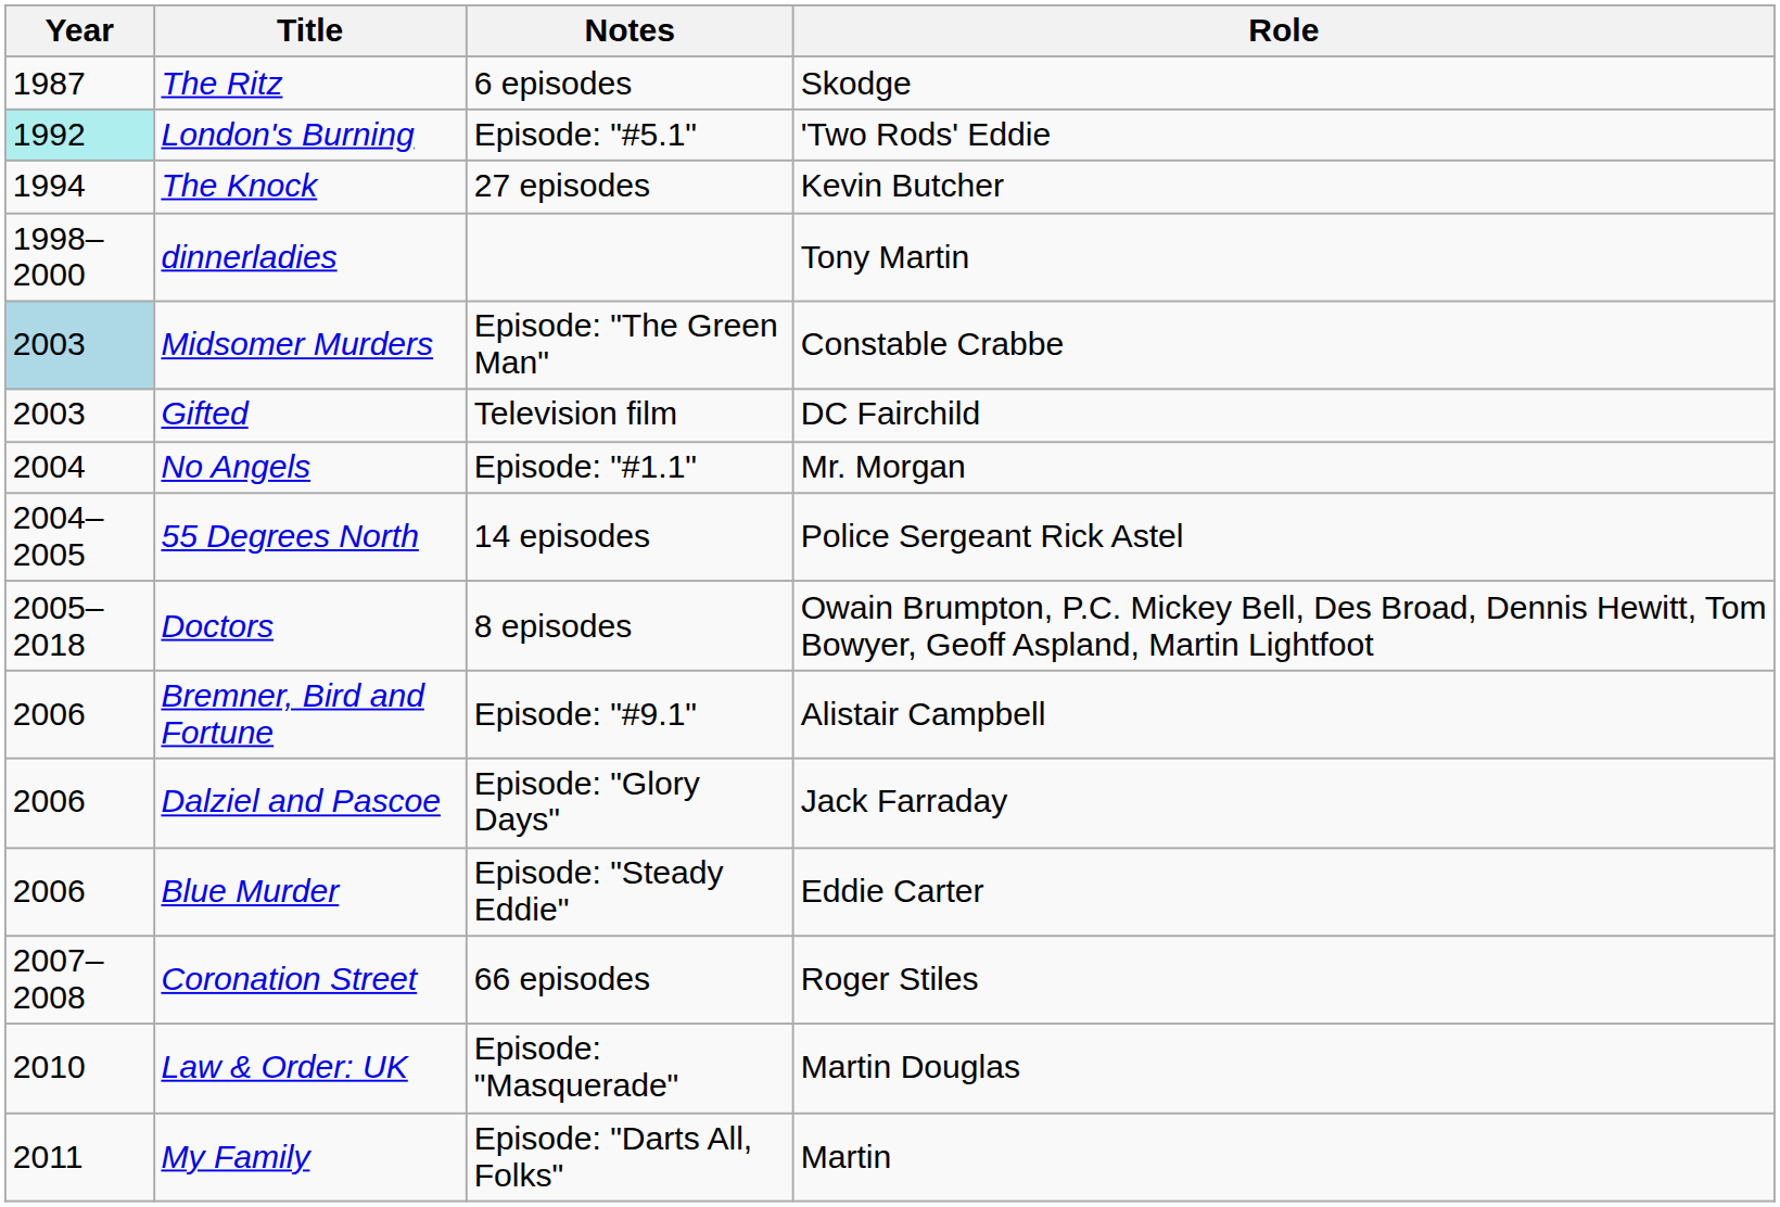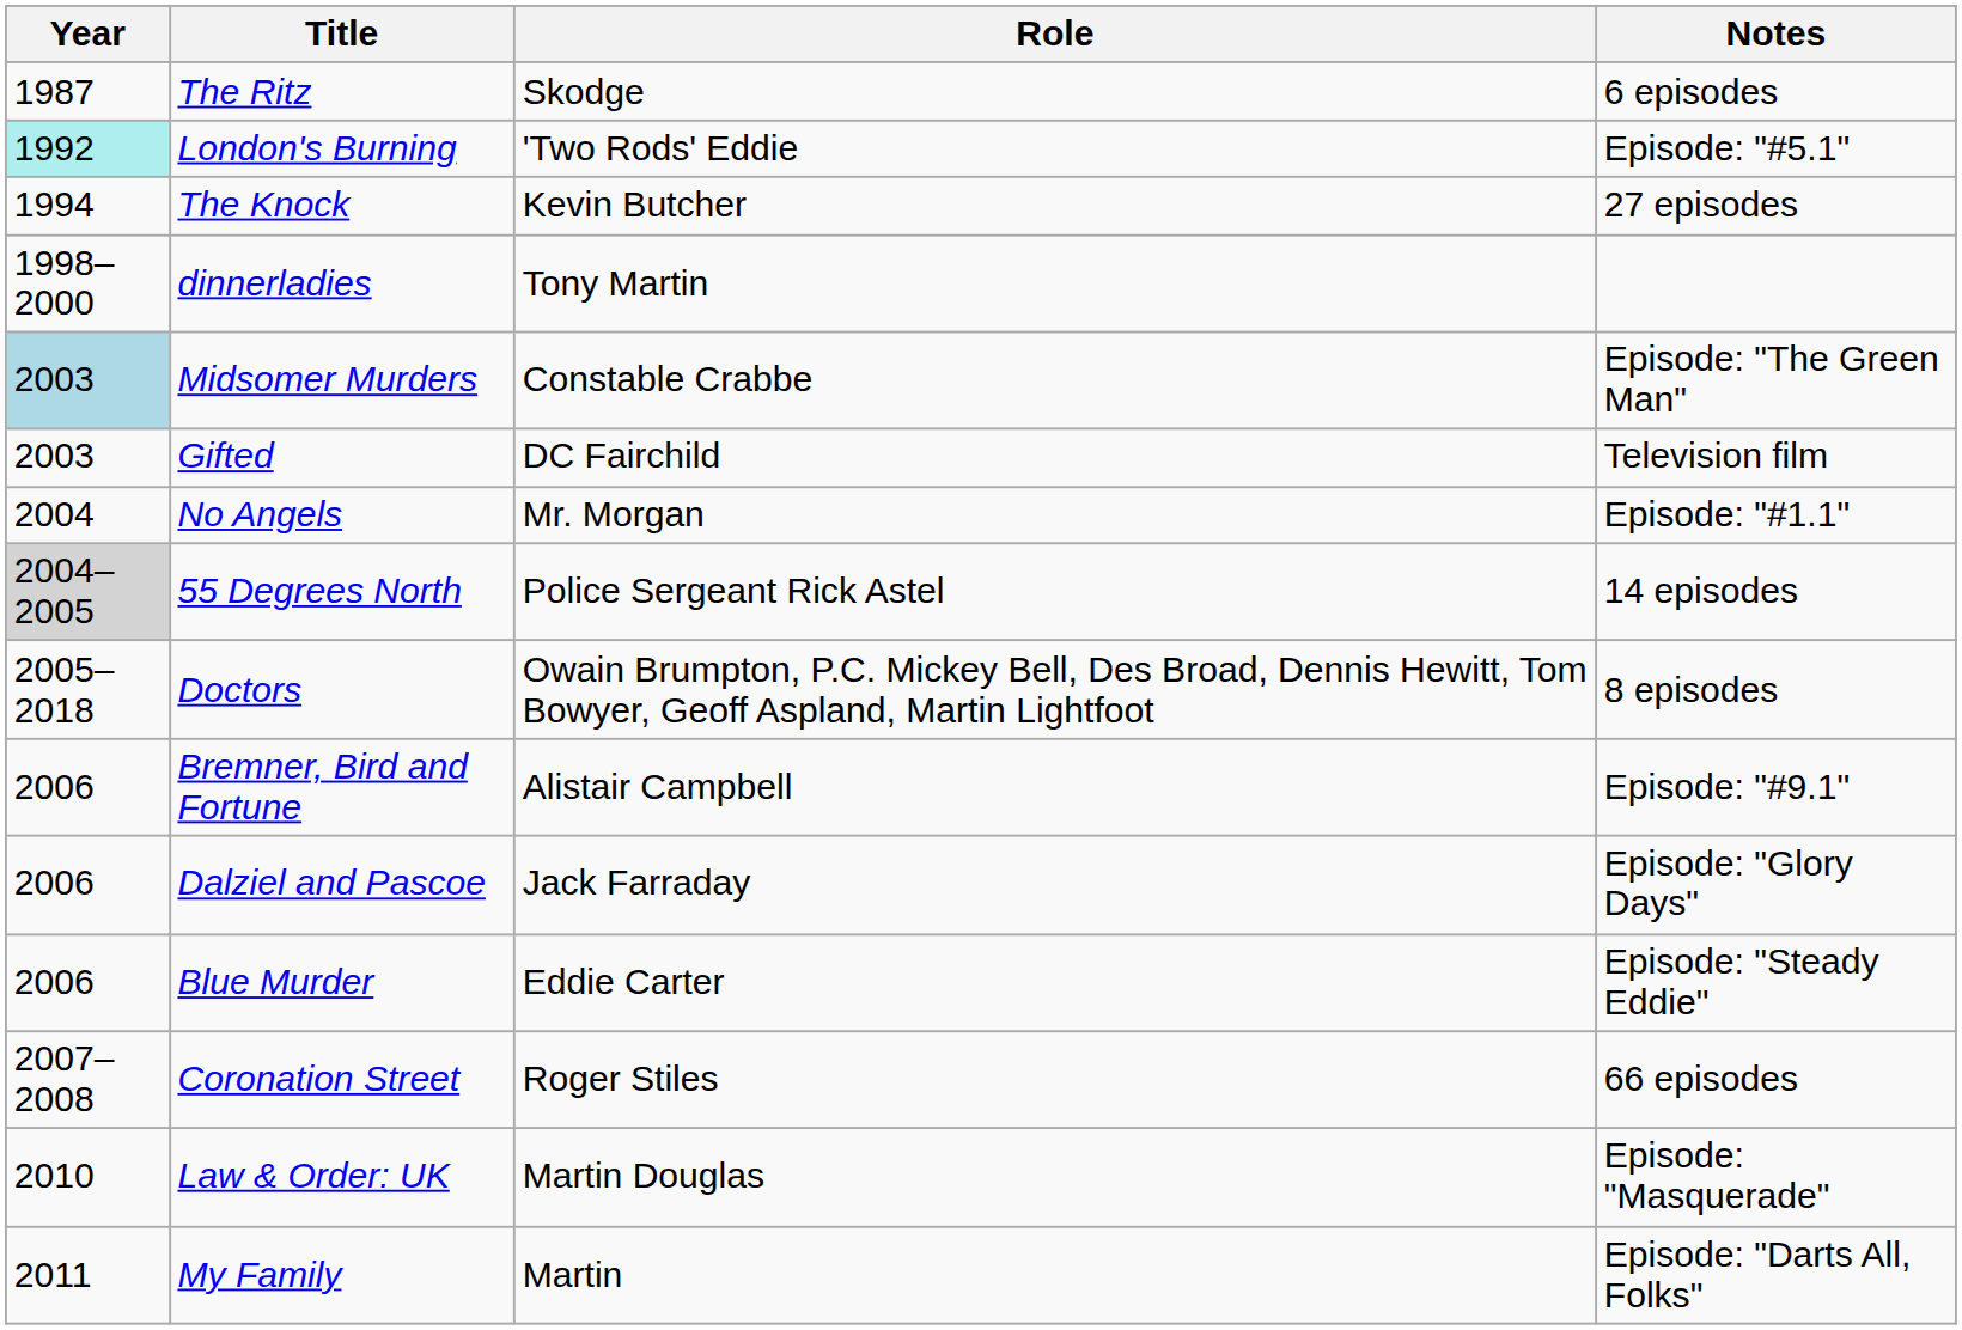 <table class="wikitable">
 <tr>
 <th>Year</th>
 <th>Title</th>
+<th>Role</th>
 <th>Notes</th>
-<th>Role</th>
 </tr>
 <tr>
 <td>1987</td>
 <td><em><a href='#'>The Ritz</a></em></td>
+<td>Skodge</td>
 <td>6 episodes</td>
-<td>Skodge</td>
 </tr>
 <tr>
 <td style="background: paleturquoise;">1992</td>
 <td><em><a href='#'>London's Burning</a></em></td>
+<td>'Two Rods' Eddie</td>
 <td>Episode: "#5.1"</td>
-<td>'Two Rods' Eddie</td>
 </tr>
 <tr>
 <td>1994</td>
 <td><em><a href='#'>The Knock</a></em></td>
+<td>Kevin Butcher</td>
 <td>27 episodes</td>
-<td>Kevin Butcher</td>
 </tr>
 <tr>
 <td>1998–2000</td>
 <td><em><a href='#'>dinnerladies</a></em></td>
+<td>Tony Martin</td>
 <td></td>
-<td>Tony Martin</td>
 </tr>
 <tr>
 <td style="background: lightblue;">2003</td>
 <td><em><a href='#'>Midsomer Murders</a></em></td>
+<td>Constable Crabbe</td>
 <td>Episode: "The Green Man"</td>
-<td>Constable Crabbe</td>
 </tr>
 <tr>
 <td>2003</td>
 <td><em><a href='#'>Gifted</a></em></td>
+<td>DC Fairchild</td>
 <td>Television film</td>
-<td>DC Fairchild</td>
 </tr>
 <tr>
 <td>2004</td>
 <td><em><a href='#'>No Angels</a></em></td>
+<td>Mr. Morgan</td>
 <td>Episode: "#1.1"</td>
-<td>Mr. Morgan</td>
 </tr>
 <tr>
-<td>2004–2005</td>
+<td style="background: lightgrey;">2004–2005</td>
 <td><em><a href='#'>55 Degrees North</a></em></td>
+<td>Police Sergeant Rick Astel</td>
 <td>14 episodes</td>
-<td>Police Sergeant Rick Astel</td>
 </tr>
 <tr>
 <td>2005–2018</td>
 <td><em><a href='#'>Doctors</a></em></td>
+<td>Owain Brumpton, P.C. Mickey Bell, Des Broad, Dennis Hewitt, Tom Bowyer, Geoff Aspland, Martin Lightfoot</td>
 <td>8 episodes</td>
-<td>Owain Brumpton, P.C. Mickey Bell, Des Broad, Dennis Hewitt, Tom Bowyer, Geoff Aspland, Martin Lightfoot</td>
 </tr>
 <tr>
 <td>2006</td>
 <td><em><a href='#'>Bremner, Bird and Fortune</a></em></td>
+<td>Alistair Campbell</td>
 <td>Episode: "#9.1"</td>
-<td>Alistair Campbell</td>
 </tr>
 <tr>
 <td>2006</td>
 <td><em><a href='#'>Dalziel and Pascoe</a></em></td>
+<td>Jack Farraday</td>
 <td>Episode: "Glory Days"</td>
-<td>Jack Farraday</td>
 </tr>
 <tr>
 <td>2006</td>
 <td><em><a href='#'>Blue Murder</a></em></td>
+<td>Eddie Carter</td>
 <td>Episode: "Steady Eddie"</td>
-<td>Eddie Carter</td>
 </tr>
 <tr>
 <td>2007–2008</td>
 <td><em><a href='#'>Coronation Street</a></em></td>
+<td>Roger Stiles</td>
 <td>66 episodes</td>
-<td>Roger Stiles</td>
 </tr>
 <tr>
 <td>2010</td>
 <td><em><a href='#'>Law & Order: UK</a></em></td>
+<td>Martin Douglas</td>
 <td>Episode: "Masquerade"</td>
-<td>Martin Douglas</td>
 </tr>
 <tr>
 <td>2011</td>
 <td><em><a href='#'>My Family</a></em></td>
+<td>Martin</td>
 <td>Episode: "Darts All, Folks"</td>
-<td>Martin</td>
 </tr>
 </table>
